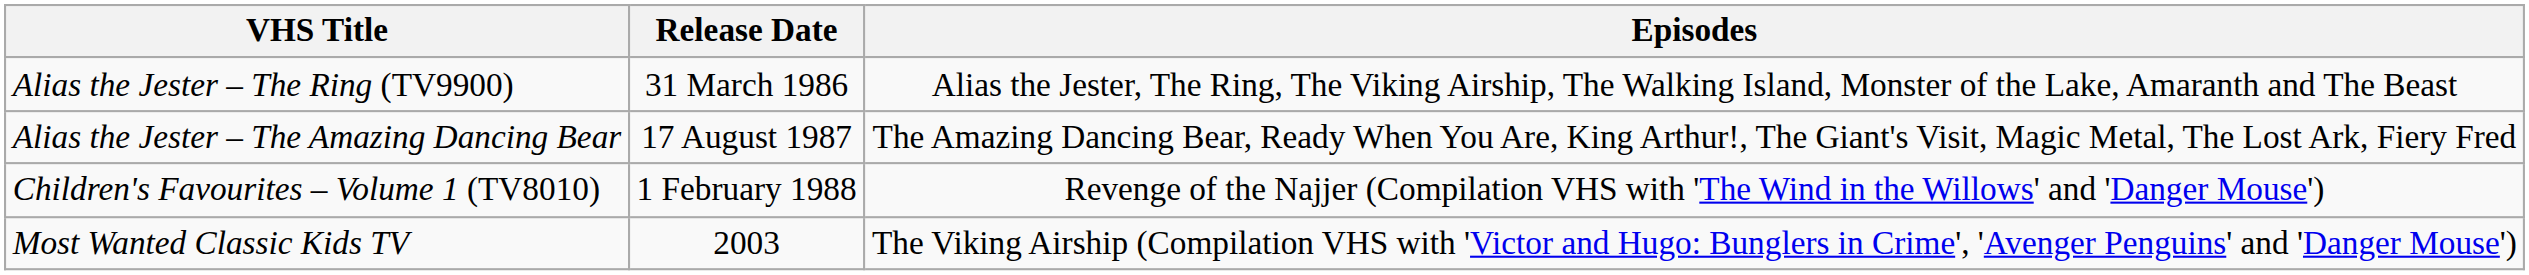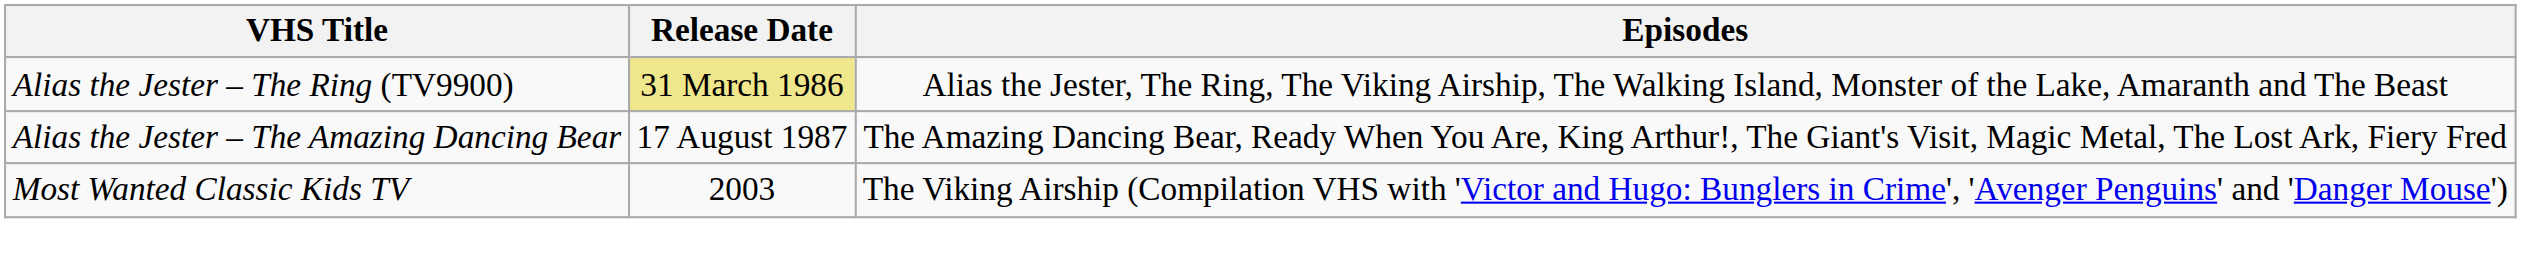 <table class="wikitable">
 <tr>
 <th>VHS Title</th>
 <th>Release Date</th>
 <th>Episodes</th>
 </tr>
 <tr>
 <td><em>Alias the Jester – The Ring</em> (TV9900)</td>
-<td align="center">31 March 1986</td>
+<td align="center" style="background: khaki;">31 March 1986</td>
 <td align="center">Alias the Jester, The Ring, The Viking Airship, The Walking Island, Monster of the Lake, Amaranth and The Beast</td>
 </tr>
 <tr>
 <td><em>Alias the Jester – The Amazing Dancing Bear</em></td>
 <td align="center">17 August 1987</td>
 <td align="center">The Amazing Dancing Bear, Ready When You Are, King Arthur!, The Giant's Visit, Magic Metal, The Lost Ark, Fiery Fred</td>
 </tr>
 <tr>
-<td><em>Children's Favourites – Volume 1</em> (TV8010)</td>
-<td align="center">1 February 1988</td>
-<td align="center">Revenge of the Najjer (Compilation VHS with '<a href='#'>The Wind in the Willows</a>' and '<a href='#'>Danger Mouse</a>')</td>
-</tr>
-<tr>
 <td><em>Most Wanted Classic Kids TV</em></td>
 <td align="center">2003</td>
 <td align="center">The Viking Airship (Compilation VHS with '<a href='#'>Victor and Hugo: Bunglers in Crime</a>', '<a href='#'>Avenger Penguins</a>' and '<a href='#'>Danger Mouse</a>')</td>
 </tr>
 </table>
